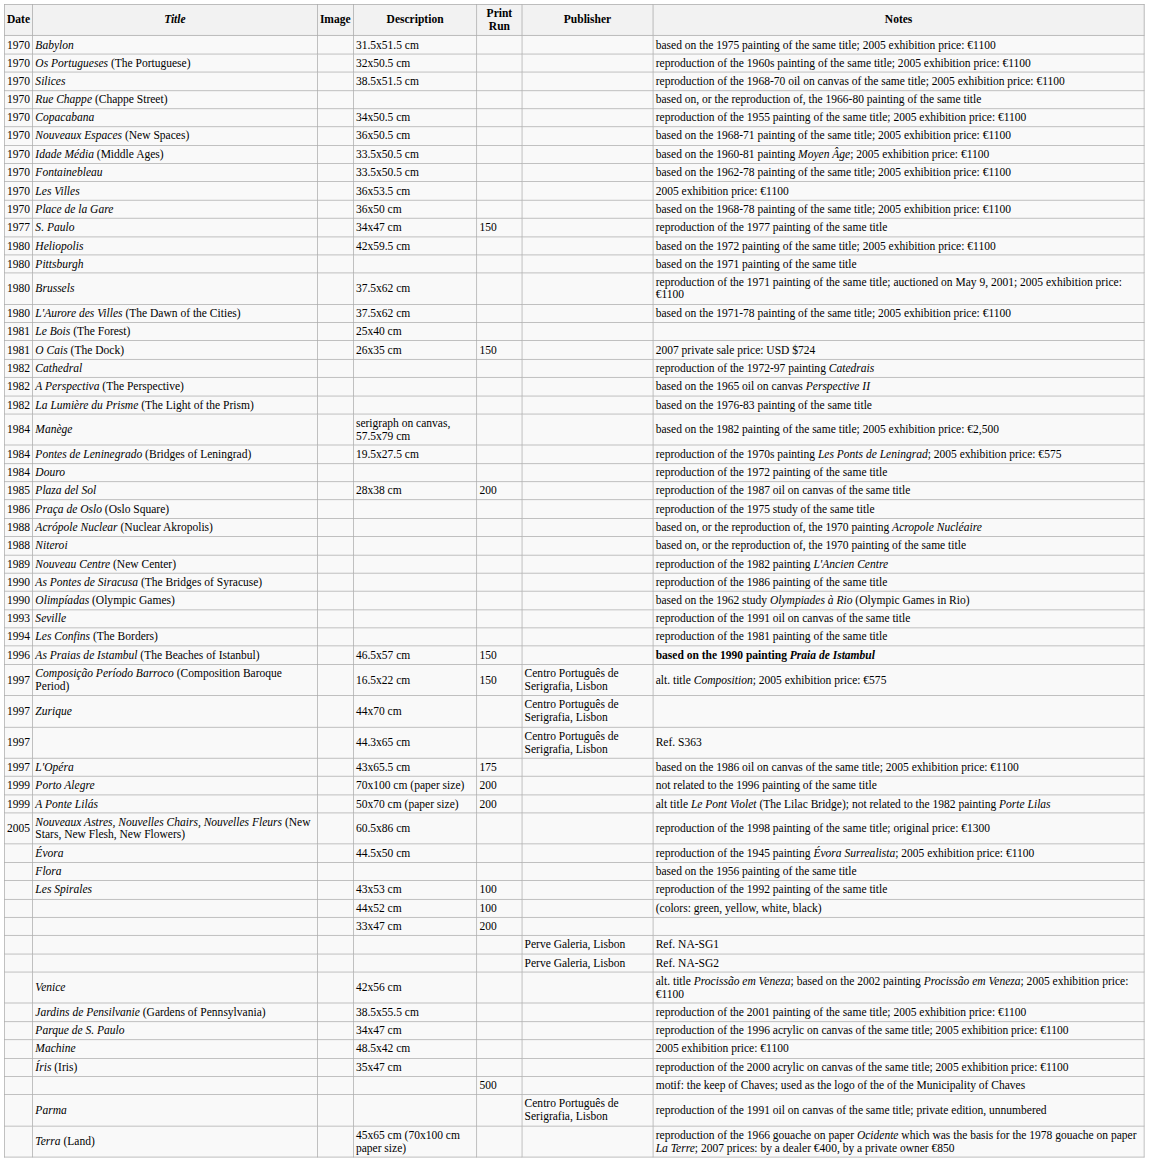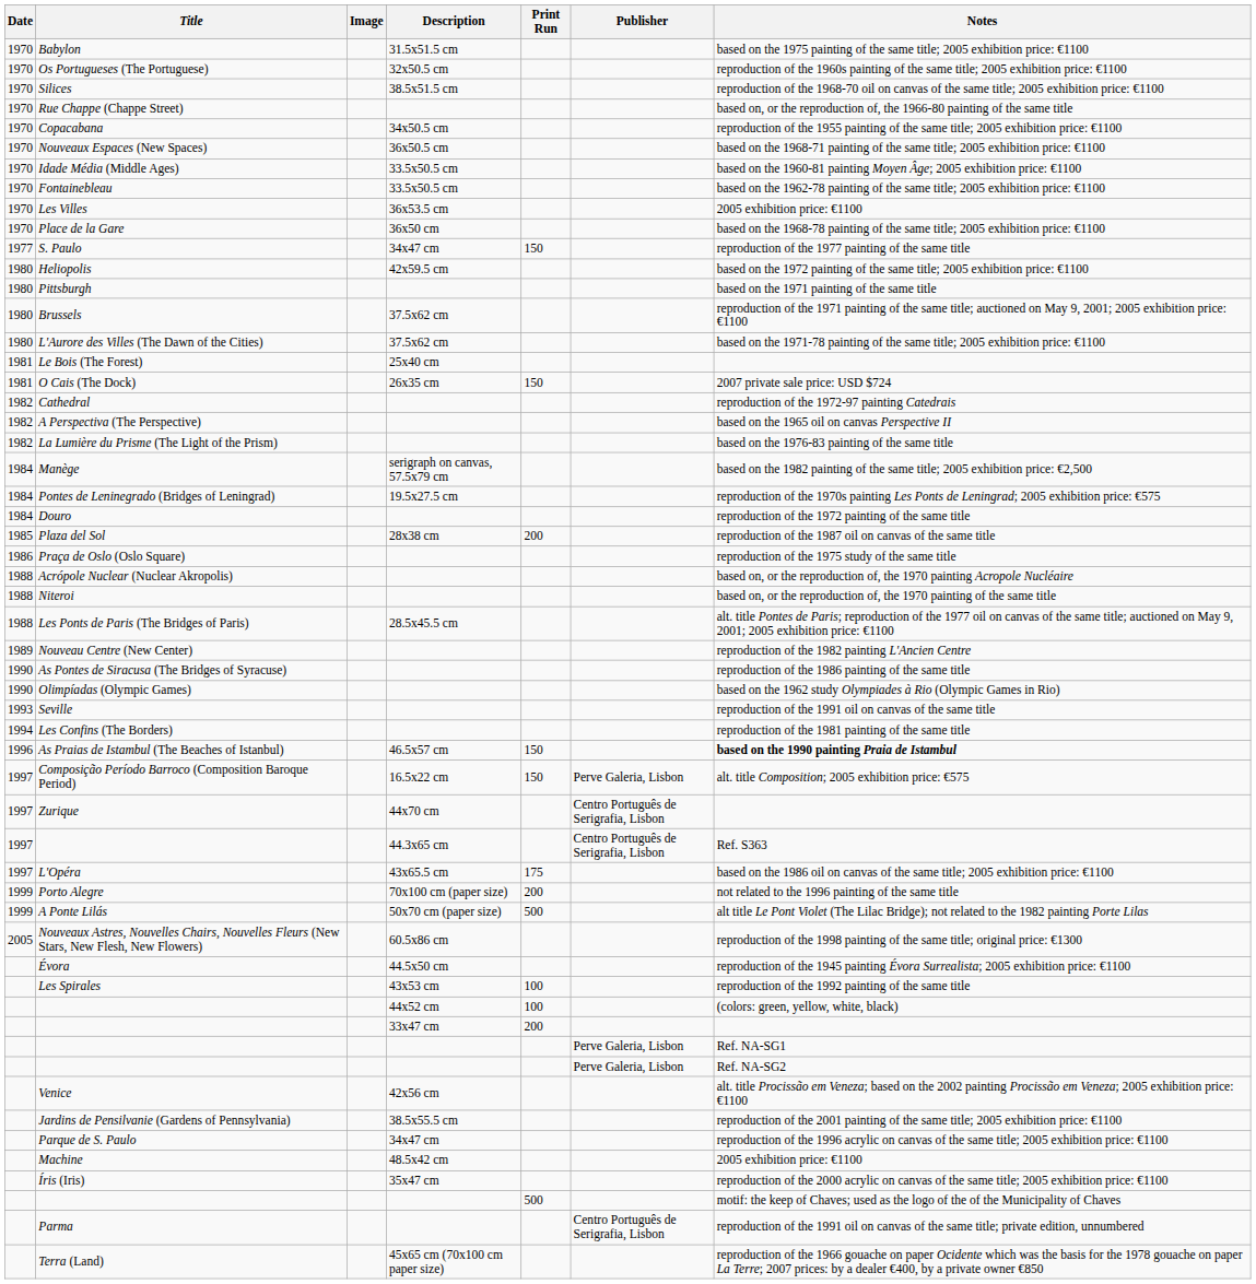 <table class="wikitable sortable" border="1" width=100%>
 <tr bgcolor="#CCCCCC">
 <th>Date</th>
 <th><em>Title</em></th>
 <th class="unsortable">Image</th>
 <th>Description</th>
 <th>Print Run</th>
 <th>Publisher</th>
 <th>Notes</th>
 </tr>
 <tr>
 <td>1970</td>
 <td><em>Babylon</em></td>
 <td> </td>
 <td>31.5x51.5 cm</td>
 <td></td>
 <td></td>
 <td>based on the 1975 painting of the same title; 2005 exhibition price: €1100</td>
 </tr>
 <tr>
 <td>1970</td>
 <td><em>Os Portugueses</em> (The Portuguese)</td>
 <td></td>
 <td>32x50.5 cm</td>
 <td></td>
 <td></td>
 <td>reproduction of the 1960s painting of the same title; 2005 exhibition price: €1100</td>
 </tr>
 <tr>
 <td>1970</td>
 <td><em>Silices</em></td>
 <td></td>
 <td>38.5x51.5 cm</td>
 <td></td>
 <td></td>
 <td>reproduction of the 1968-70 oil on canvas of the same title; 2005 exhibition price: €1100</td>
 </tr>
 <tr>
 <td>1970</td>
 <td><em>Rue Chappe</em> (Chappe Street)</td>
 <td></td>
 <td></td>
 <td></td>
 <td></td>
 <td>based on, or the reproduction of, the 1966-80 painting of the same title</td>
 </tr>
 <tr>
 <td>1970</td>
 <td><em>Copacabana</em></td>
 <td></td>
 <td>34x50.5 cm</td>
 <td></td>
 <td></td>
 <td>reproduction of the 1955 painting of the same title; 2005 exhibition price: €1100</td>
 </tr>
 <tr>
 <td>1970</td>
 <td><em>Nouveaux Espaces</em> (New Spaces)</td>
 <td></td>
 <td>36x50.5 cm</td>
 <td></td>
 <td></td>
 <td>based on the 1968-71 painting of the same title; 2005 exhibition price: €1100</td>
 </tr>
 <tr>
 <td>1970</td>
 <td><em>Idade Média</em> (Middle Ages)</td>
 <td> </td>
 <td>33.5x50.5 cm</td>
 <td></td>
 <td></td>
 <td>based on the 1960-81 painting <em>Moyen Âge</em>; 2005 exhibition price: €1100</td>
 </tr>
 <tr>
 <td>1970</td>
 <td><em>Fontainebleau</em></td>
 <td></td>
 <td>33.5x50.5 cm</td>
 <td></td>
 <td></td>
 <td>based on the 1962-78 painting of the same title; 2005 exhibition price: €1100</td>
 </tr>
 <tr>
 <td>1970</td>
 <td><em>Les Villes</em></td>
 <td></td>
 <td>36x53.5 cm</td>
 <td></td>
 <td></td>
 <td>2005 exhibition price: €1100</td>
 </tr>
 <tr>
 <td>1970</td>
 <td><em>Place de la Gare</em></td>
 <td> </td>
 <td>36x50 cm</td>
 <td></td>
 <td></td>
 <td>based on the 1968-78 painting of the same title; 2005 exhibition price: €1100</td>
 </tr>
 <tr>
 <td>1977</td>
 <td><em>S. Paulo</em></td>
 <td></td>
 <td>34x47 cm</td>
 <td>150</td>
 <td></td>
 <td>reproduction of the 1977 painting of the same title</td>
 </tr>
 <tr>
 <td>1980</td>
 <td><em>Heliopolis</em></td>
 <td></td>
 <td>42x59.5 cm</td>
 <td></td>
 <td></td>
 <td>based on the 1972 painting of the same title; 2005 exhibition price: €1100</td>
 </tr>
 <tr>
 <td>1980</td>
 <td><em>Pittsburgh</em></td>
 <td></td>
 <td></td>
 <td></td>
 <td></td>
 <td>based on the 1971 painting of the same title</td>
 </tr>
 <tr>
 <td>1980</td>
 <td><em>Brussels</em></td>
 <td> </td>
 <td>37.5x62 cm</td>
 <td></td>
 <td></td>
 <td>reproduction of the 1971 painting of the same title; auctioned on May 9, 2001; 2005 exhibition price: €1100</td>
 </tr>
 <tr>
 <td>1980</td>
 <td><em>L'Aurore des Villes</em> (The Dawn of the Cities)</td>
 <td></td>
 <td>37.5x62 cm</td>
 <td></td>
 <td></td>
 <td>based on the 1971-78 painting of the same title; 2005 exhibition price: €1100</td>
 </tr>
 <tr>
 <td>1981</td>
 <td><em>Le Bois</em> (The Forest)</td>
 <td> </td>
 <td>25x40 cm</td>
 <td></td>
 <td></td>
 <td></td>
 </tr>
 <tr>
 <td>1981</td>
 <td><em>O Cais</em> (The Dock)</td>
 <td>  </td>
 <td>26x35 cm</td>
 <td>150</td>
 <td></td>
 <td>2007 private sale price: USD $724</td>
 </tr>
 <tr>
 <td>1982</td>
 <td><em>Cathedral</em></td>
 <td></td>
 <td></td>
 <td></td>
 <td></td>
 <td>reproduction of the 1972-97 painting <em>Catedrais</em></td>
 </tr>
 <tr>
 <td>1982</td>
 <td><em>A Perspectiva</em> (The Perspective)</td>
 <td></td>
 <td></td>
 <td></td>
 <td></td>
 <td>based on the 1965 oil on canvas <em>Perspective II</em></td>
 </tr>
 <tr>
 <td>1982</td>
 <td><em>La Lumière du Prisme</em> (The Light of the Prism)</td>
 <td></td>
 <td></td>
 <td></td>
 <td></td>
 <td>based on the 1976-83 painting of the same title</td>
 </tr>
 <tr>
 <td>1984</td>
 <td><em>Manège</em></td>
 <td></td>
 <td>serigraph on canvas, 57.5x79 cm</td>
 <td></td>
 <td></td>
 <td>based on the 1982 painting of the same title; 2005 exhibition price: €2,500</td>
 </tr>
 <tr>
 <td>1984</td>
 <td><em>Pontes de Leninegrado</em> (Bridges of Leningrad)</td>
 <td></td>
 <td>19.5x27.5 cm</td>
 <td></td>
 <td></td>
 <td>reproduction of the 1970s painting <em>Les Ponts de Leningrad</em>; 2005 exhibition price: €575</td>
 </tr>
 <tr>
 <td>1984</td>
 <td><em>Douro</em></td>
 <td></td>
 <td></td>
 <td></td>
 <td></td>
 <td>reproduction of the 1972 painting of the same title</td>
 </tr>
 <tr>
 <td>1985</td>
 <td><em>Plaza del Sol</em></td>
 <td></td>
 <td>28x38 cm</td>
 <td>200</td>
 <td></td>
 <td>reproduction of the 1987 oil on canvas of the same title</td>
 </tr>
 <tr>
 <td>1986</td>
 <td><em>Praça de Oslo</em> (Oslo Square)</td>
 <td></td>
 <td></td>
 <td></td>
 <td></td>
 <td>reproduction of the 1975 study of the same title</td>
 </tr>
 <tr>
 <td>1988</td>
 <td><em>Acrópole Nuclear</em> (Nuclear Akropolis)</td>
 <td></td>
 <td></td>
 <td></td>
 <td></td>
 <td>based on, or the reproduction of, the 1970 painting <em>Acropole Nucléaire</em></td>
 </tr>
 <tr>
 <td>1988</td>
 <td><em>Niteroi</em></td>
 <td></td>
 <td></td>
 <td></td>
 <td></td>
 <td>based on, or the reproduction of, the 1970 painting of the same title</td>
 </tr>
 <tr>
+<td>1988</td>
+<td><em>Les Ponts de Paris</em> (The Bridges of Paris)</td>
+<td> </td>
+<td>28.5x45.5 cm</td>
+<td></td>
+<td></td>
+<td>alt. title <em>Pontes de Paris</em>; reproduction of the 1977 oil on canvas of the same title; auctioned on May 9, 2001; 2005 exhibition price: €1100</td>
+</tr>
+<tr>
 <td>1989</td>
 <td><em>Nouveau Centre</em> (New Center)</td>
 <td></td>
 <td></td>
 <td></td>
 <td></td>
 <td>reproduction of the 1982 painting <em>L'Ancien Centre</em></td>
 </tr>
 <tr>
 <td>1990</td>
 <td><em>As Pontes de Siracusa</em> (The Bridges of Syracuse)</td>
 <td></td>
 <td></td>
 <td></td>
 <td></td>
 <td>reproduction of the 1986 painting of the same title</td>
 </tr>
 <tr>
 <td>1990</td>
 <td><em>Olimpíadas</em> (Olympic Games)</td>
 <td></td>
 <td></td>
 <td></td>
 <td></td>
 <td>based on the 1962 study <em>Olympiades à Rio</em> (Olympic Games in Rio)</td>
 </tr>
 <tr>
 <td>1993</td>
 <td><em>Seville</em></td>
 <td></td>
 <td></td>
 <td></td>
 <td></td>
 <td>reproduction of the 1991 oil on canvas of the same title</td>
 </tr>
 <tr>
 <td>1994</td>
 <td><em>Les Confins</em> (The Borders)</td>
 <td></td>
 <td></td>
 <td></td>
 <td></td>
 <td>reproduction of the 1981 painting of the same title</td>
 </tr>
 <tr>
 <td>1996</td>
 <td><em>As Praias de Istambul</em> (The Beaches of Istanbul)</td>
 <td></td>
 <td>46.5x57 cm</td>
 <td>150</td>
 <td></td>
 <td><strong>based on the 1990 painting <em>Praia de Istambul</em></strong></td>
 </tr>
 <tr>
 <td>1997</td>
 <td><em>Composição Período Barroco</em> (Composition Baroque Period)</td>
 <td></td>
 <td>16.5x22 cm</td>
 <td>150</td>
-<td>Centro Português de Serigrafia, Lisbon</td>
+<td>Perve Galeria, Lisbon</td>
 <td>alt. title <em>Composition</em>; 2005 exhibition price: €575</td>
 </tr>
 <tr>
 <td>1997</td>
 <td><em>Zurique</em></td>
 <td></td>
 <td>44x70 cm</td>
 <td></td>
 <td>Centro Português de Serigrafia, Lisbon</td>
 </tr>
 <tr>
 <td>1997</td>
 <td></td>
 <td></td>
 <td>44.3x65 cm</td>
 <td></td>
 <td>Centro Português de Serigrafia, Lisbon</td>
 <td>Ref. S363</td>
 </tr>
 <tr>
 <td>1997</td>
 <td><em>L'Opéra</em></td>
 <td></td>
 <td>43x65.5 cm</td>
 <td>175</td>
 <td></td>
 <td>based on the 1986 oil on canvas of the same title; 2005 exhibition price: €1100</td>
 </tr>
 <tr>
 <td>1999</td>
 <td><em>Porto Alegre</em></td>
 <td></td>
 <td>70x100 cm (paper size)</td>
 <td>200</td>
 <td></td>
 <td>not related to the 1996 painting of the same title</td>
 </tr>
 <tr>
 <td>1999</td>
 <td><em>A Ponte Lilás</em></td>
 <td></td>
 <td>50x70 cm (paper size)</td>
-<td>200</td>
+<td>500</td>
 <td></td>
 <td>alt title <em>Le Pont Violet</em> (The Lilac Bridge); not related to the 1982 painting <em>Porte Lilas</em></td>
 </tr>
 <tr>
 <td>2005</td>
 <td><em>Nouveaux Astres, Nouvelles Chairs, Nouvelles Fleurs</em> (New Stars, New Flesh, New Flowers)</td>
 <td></td>
 <td>60.5x86 cm</td>
 <td></td>
 <td></td>
 <td>reproduction of the 1998 painting of the same title; original price: €1300</td>
 </tr>
 <tr>
 <td></td>
 <td><em>Évora</em></td>
 <td></td>
 <td>44.5x50 cm</td>
 <td></td>
 <td></td>
 <td>reproduction of the 1945 painting <em>Évora Surrealista</em>; 2005 exhibition price: €1100</td>
-</tr>
-<tr>
-<td></td>
-<td><em>Flora</em></td>
-<td></td>
-<td></td>
-<td></td>
-<td></td>
-<td>based on the 1956 painting of the same title</td>
 </tr>
 <tr>
 <td></td>
 <td><em>Les Spirales</em></td>
 <td></td>
 <td>43x53 cm</td>
 <td>100</td>
 <td></td>
 <td>reproduction of the 1992 painting of the same title</td>
 </tr>
 <tr>
 <td></td>
 <td></td>
 <td></td>
 <td>44x52 cm</td>
 <td>100</td>
 <td></td>
 <td>(colors: green, yellow, white, black)</td>
 </tr>
 <tr>
 <td></td>
 <td></td>
 <td></td>
 <td>33x47 cm</td>
 <td>200</td>
 <td></td>
 <td></td>
 </tr>
 <tr>
 <td></td>
 <td></td>
 <td></td>
 <td></td>
 <td></td>
 <td>Perve Galeria, Lisbon</td>
 <td>Ref. NA-SG1</td>
 </tr>
 <tr>
 <td></td>
 <td></td>
 <td></td>
 <td></td>
 <td></td>
 <td>Perve Galeria, Lisbon</td>
 <td>Ref. NA-SG2</td>
 </tr>
 <tr>
 <td></td>
 <td><em>Venice</em></td>
 <td>  </td>
 <td>42x56 cm</td>
 <td></td>
 <td></td>
 <td>alt. title <em>Procissão em Veneza</em>; based on the 2002 painting <em>Procissão em Veneza</em>; 2005 exhibition price: €1100</td>
 </tr>
 <tr>
 <td></td>
 <td><em>Jardins de Pensilvanie</em> (Gardens of Pennsylvania)</td>
 <td></td>
 <td>38.5x55.5 cm</td>
 <td></td>
 <td></td>
 <td>reproduction of the 2001 painting of the same title; 2005 exhibition price: €1100</td>
 </tr>
 <tr>
 <td></td>
 <td><em>Parque de S. Paulo</em></td>
 <td></td>
 <td>34x47 cm</td>
 <td></td>
 <td></td>
 <td>reproduction of the 1996 acrylic on canvas of the same title; 2005 exhibition price: €1100</td>
 </tr>
 <tr>
 <td></td>
 <td><em>Machine</em></td>
 <td></td>
 <td>48.5x42 cm</td>
 <td></td>
 <td></td>
 <td>2005 exhibition price: €1100</td>
 </tr>
 <tr>
 <td></td>
 <td><em>Íris</em> (Iris)</td>
 <td></td>
 <td>35x47 cm</td>
 <td></td>
 <td></td>
 <td>reproduction of the 2000 acrylic on canvas of the same title; 2005 exhibition price: €1100</td>
 </tr>
 <tr>
 <td></td>
 <td></td>
 <td></td>
 <td></td>
 <td>500</td>
 <td></td>
 <td>motif: the keep of Chaves; used as the logo of the  of the Municipality of Chaves</td>
 </tr>
 <tr>
 <td></td>
 <td><em>Parma</em></td>
 <td></td>
 <td></td>
 <td></td>
 <td>Centro Português de Serigrafia, Lisbon</td>
 <td>reproduction of the 1991 oil on canvas of the same title; private edition, unnumbered</td>
 </tr>
 <tr>
 <td></td>
 <td><em>Terra</em> (Land)</td>
 <td> <br></td>
 <td>45x65 cm (70x100 cm paper size)</td>
 <td></td>
 <td></td>
 <td>reproduction of the 1966 gouache on paper <em>Ocidente</em> which was the basis for the 1978 gouache on paper <em>La Terre</em>; 2007 prices: by a dealer €400, by a private owner €850</td>
 </tr>
 </table>
